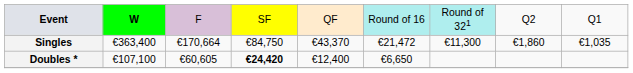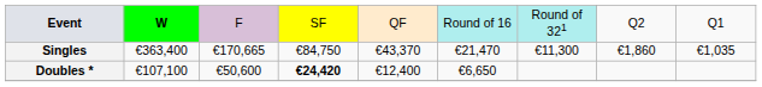 <table class=wikitable style=font-size:90%;text-align:center>
 <tr>
 <td style="width:130px; background:#dfe2e9;"><strong>Event</strong></td>
 <td style="width:80px; background:lime;"><strong>W</strong></td>
 <td style="width:85px; background:thistle;">F</td>
 <td style="width:85px; background:#ff0;">SF</td>
 <td style="width:85px; background:#ffebcd;">QF</td>
 <td style="width:85px; background:#afeeee;">Round of 16</td>
 <td style="width:85px; background:#afeeee;">Round of 32<sup>1</sup></td>
 <td width=85>Q2</td>
 <td width=85>Q1</td>
 </tr>
 <tr>
 <td style="background:#f3f3f3;"><strong>Singles</strong></td>
 <td>€363,400</td>
-<td>€170,664</td>
+<td>€170,665</td>
 <td>€84,750</td>
 <td>€43,370</td>
-<td>€21,472</td>
+<td>€21,470</td>
 <td>€11,300</td>
 <td>€1,860</td>
 <td>€1,035</td>
 </tr>
 <tr>
 <td style="background:#f3f3f3;"><strong>Doubles *</strong></td>
 <td>€107,100</td>
-<td>€60,605</td>
+<td>€50,600</td>
 <td><strong>€24,420</strong></td>
 <td>€12,400</td>
 <td>€6,650</td>
 <td></td>
 <td></td>
 <td></td>
 </tr>
 <tr>
 </tr>
 </table>
